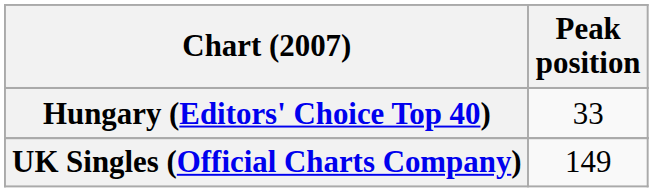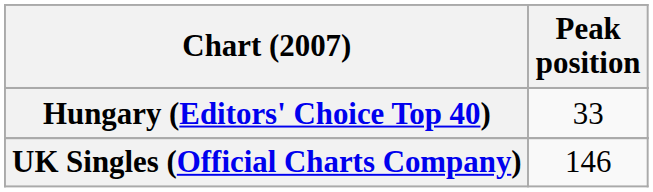 <table class="wikitable sortable plainrowheaders" style="text-align:center">
 <tr>
 <th scope="col">Chart (2007)</th>
 <th scope="col">Peak<br>position</th>
 </tr>
 <tr>
 </tr>
 <tr>
 </tr>
 <tr>
 </tr>
 <tr>
 </tr>
 <tr>
 </tr>
 <tr>
 </tr>
 <tr>
 </tr>
 <tr>
 <th scope="row">Hungary (<a href='#'>Editors' Choice Top 40</a>)</th>
 <td>33</td>
 </tr>
 <tr>
 </tr>
 <tr>
 </tr>
 <tr>
 <th scope="row">UK Singles (<a href='#'>Official Charts Company</a>)</th>
-<td>149</td>
+<td>146</td>
 </tr>
 </table>
